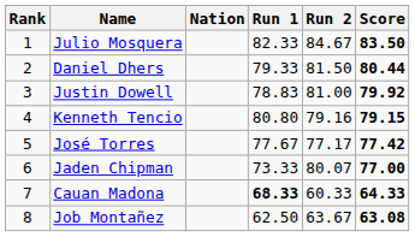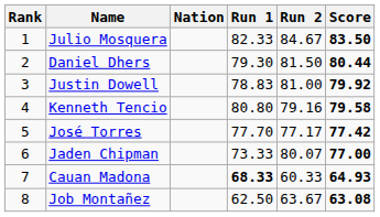 <table class="wikitable sortable" style="text-align:center">
 <tr>
 <th>Rank</th>
 <th>Name</th>
 <th>Nation</th>
 <th>Run 1</th>
 <th>Run 2</th>
 <th>Score</th>
 </tr>
 <tr>
 <td>1</td>
 <td align=left><a href='#'>Julio Mosquera</a></td>
 <td align=left></td>
 <td>82.33</td>
 <td>84.67</td>
 <td><strong>83.50</strong></td>
 </tr>
 <tr>
 <td>2</td>
 <td align=left><a href='#'>Daniel Dhers</a></td>
 <td align=left></td>
-<td>79.33</td>
+<td>79.30</td>
 <td>81.50</td>
 <td><strong>80.44</strong></td>
 </tr>
 <tr>
 <td>3</td>
 <td align=left><a href='#'>Justin Dowell</a></td>
 <td align=left></td>
 <td>78.83</td>
 <td>81.00</td>
 <td><strong>79.92</strong></td>
 </tr>
 <tr>
 <td>4</td>
 <td align=left><a href='#'>Kenneth Tencio</a></td>
 <td align=left></td>
 <td>80.80</td>
 <td>79.16</td>
-<td><strong>79.15</strong></td>
+<td><strong>79.58</strong></td>
 </tr>
 <tr>
 <td>5</td>
 <td align=left><a href='#'>José Torres</a></td>
 <td align=left></td>
-<td>77.67</td>
+<td>77.70</td>
 <td>77.17</td>
 <td><strong>77.42</strong></td>
 </tr>
 <tr>
 <td>6</td>
 <td align=left><a href='#'>Jaden Chipman</a></td>
 <td align=left></td>
 <td>73.33</td>
 <td>80.07</td>
 <td><strong>77.00</strong></td>
 </tr>
 <tr>
 <td>7</td>
 <td align=left><a href='#'>Cauan Madona</a></td>
 <td align=left></td>
 <td><strong>68.33</strong></td>
 <td>60.33</td>
-<td><strong>64.33</strong></td>
+<td><strong>64.93</strong></td>
 </tr>
 <tr>
 <td>8</td>
 <td align=left><a href='#'>Job Montañez</a></td>
 <td align=left></td>
 <td>62.50</td>
 <td>63.67</td>
 <td><strong>63.08</strong></td>
 </tr>
 </table>
